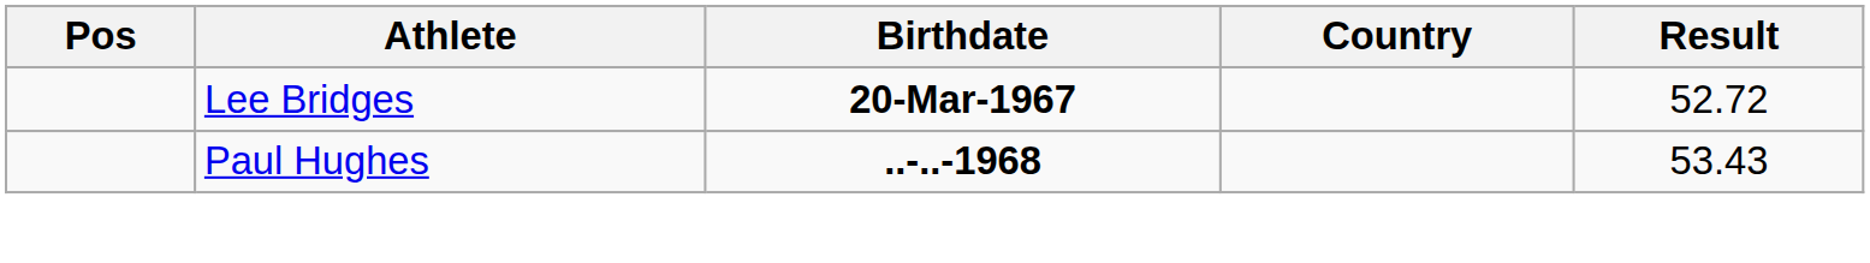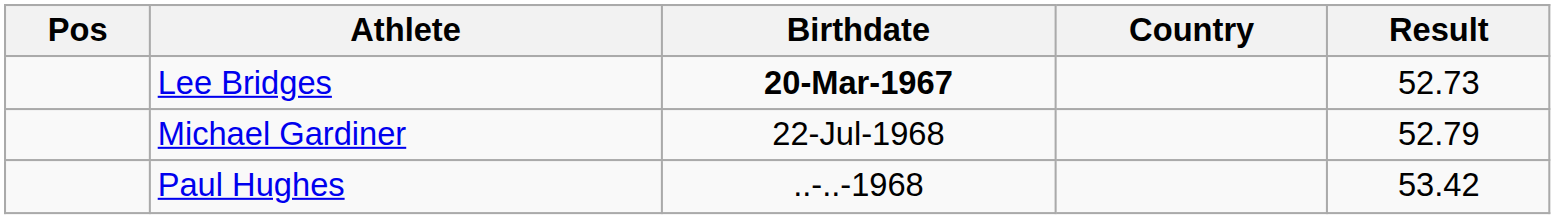 <table class="wikitable"  style="text-align:center; width:60%;">
 <tr>
 <th>Pos</th>
 <th>Athlete</th>
 <th>Birthdate</th>
 <th>Country</th>
 <th>Result</th>
 </tr>
 <tr>
 <td align=center></td>
 <td align=left><a href='#'>Lee Bridges</a></td>
 <td><strong>20-Mar-1967</strong></td>
 <td align=left></td>
-<td>52.72</td>
+<td>52.73</td>
+</tr>
+<tr>
+<td align=center></td>
+<td align=left><a href='#'>Michael Gardiner</a></td>
+<td>22-Jul-1968</td>
+<td align=left></td>
+<td>52.79</td>
 </tr>
 <tr>
 <td align=center></td>
 <td align=left><a href='#'>Paul Hughes</a></td>
-<td><strong>..-..-1968</strong></td>
+<td>..-..-1968</td>
 <td align=left></td>
-<td>53.43</td>
+<td>53.42</td>
 </tr>
 </table>
